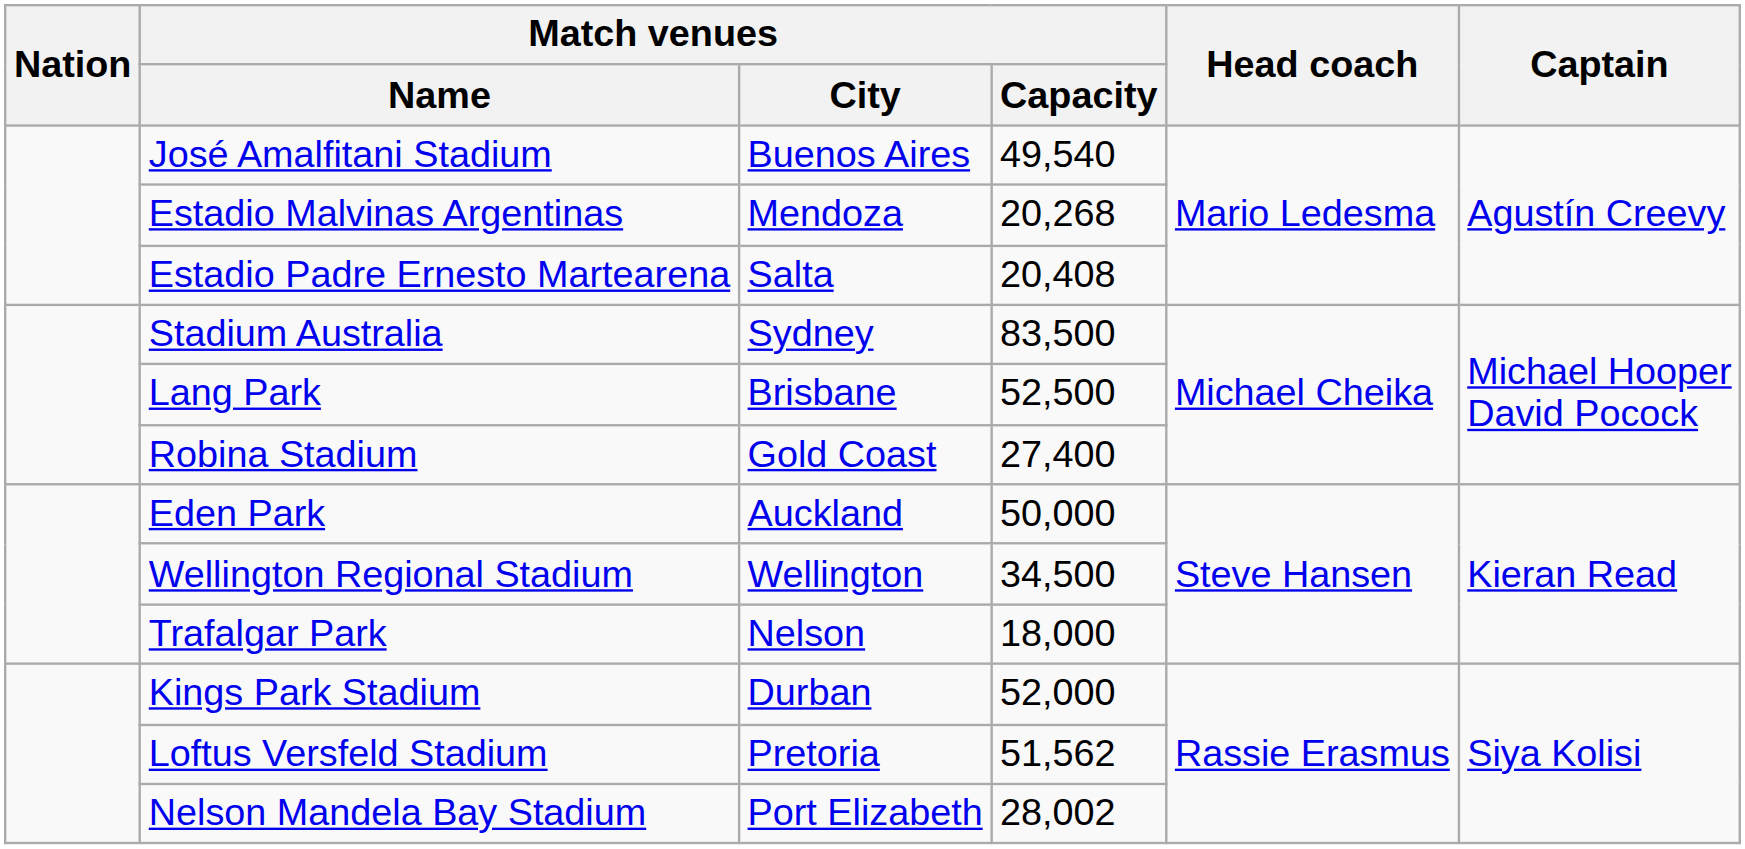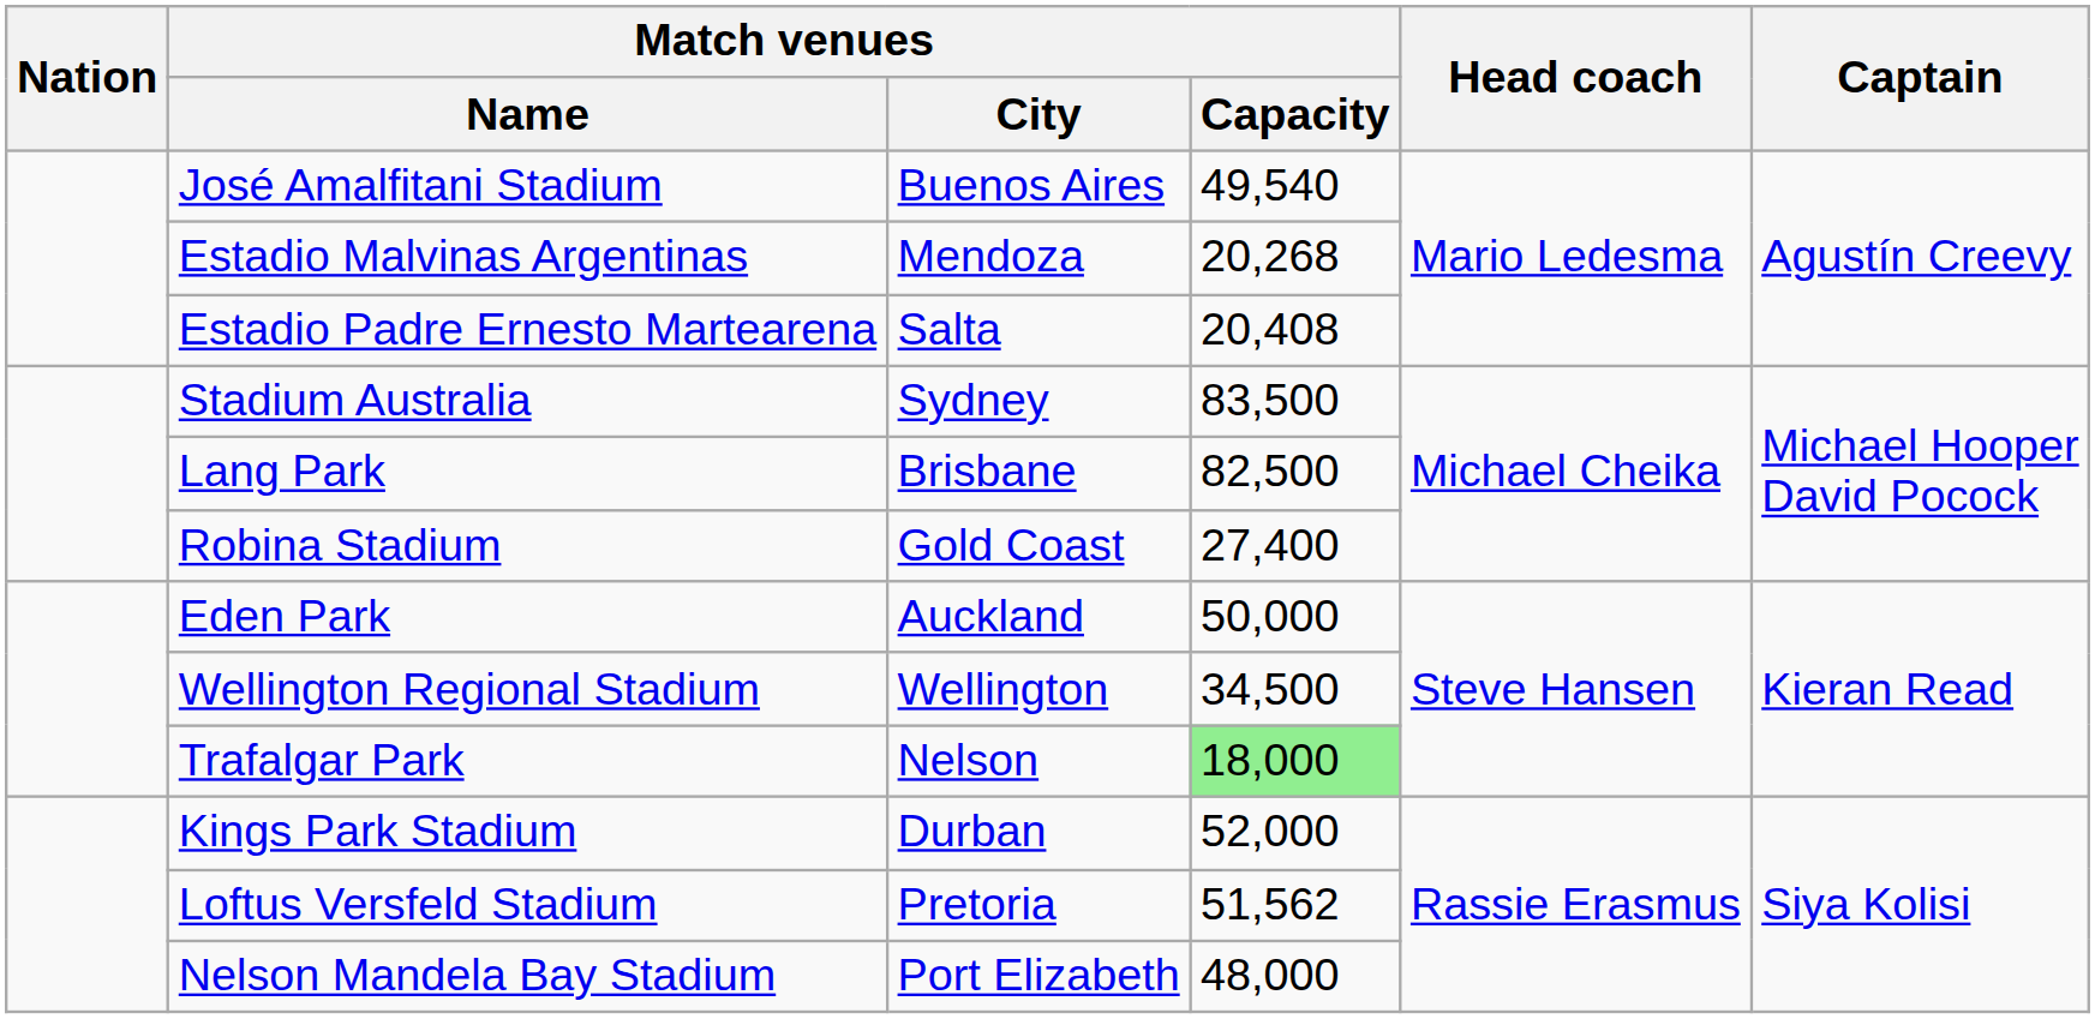 <table class="wikitable">
 <tr>
 <th rowspan="2">Nation</th>
 <th colspan="3">Match venues</th>
 <th rowspan="2">Head coach</th>
 <th rowspan="2">Captain</th>
 </tr>
 <tr>
 <th>Name</th>
 <th>City</th>
 <th>Capacity</th>
 </tr>
 <tr>
 <td rowspan="3"></td>
 <td><a href='#'>José Amalfitani Stadium</a></td>
 <td><a href='#'>Buenos Aires</a></td>
 <td>49,540</td>
 <td rowspan="3"> <a href='#'>Mario Ledesma</a></td>
 <td rowspan="3"><a href='#'>Agustín Creevy</a></td>
 </tr>
 <tr>
 <td><a href='#'>Estadio Malvinas Argentinas</a></td>
 <td><a href='#'>Mendoza</a></td>
 <td>20,268</td>
 </tr>
 <tr>
 <td><a href='#'>Estadio Padre Ernesto Martearena</a></td>
 <td><a href='#'>Salta</a></td>
 <td>20,408</td>
 </tr>
 <tr>
 <td rowspan="3"></td>
 <td><a href='#'>Stadium Australia</a></td>
 <td><a href='#'>Sydney</a></td>
 <td>83,500</td>
 <td rowspan="3"> <a href='#'>Michael Cheika</a></td>
 <td rowspan="3"><a href='#'>Michael Hooper</a><br><a href='#'>David Pocock</a></td>
 </tr>
 <tr>
 <td><a href='#'>Lang Park</a></td>
 <td><a href='#'>Brisbane</a></td>
-<td>52,500</td>
+<td>82,500</td>
 </tr>
 <tr>
 <td><a href='#'>Robina Stadium</a></td>
 <td><a href='#'>Gold Coast</a></td>
 <td>27,400</td>
 </tr>
 <tr>
 <td rowspan="3"></td>
 <td><a href='#'>Eden Park</a></td>
 <td><a href='#'>Auckland</a></td>
 <td>50,000</td>
 <td rowspan="3"> <a href='#'>Steve Hansen</a></td>
 <td rowspan="3"><a href='#'>Kieran Read</a></td>
 </tr>
 <tr>
 <td><a href='#'>Wellington Regional Stadium</a></td>
 <td><a href='#'>Wellington</a></td>
 <td>34,500</td>
 </tr>
 <tr>
 <td><a href='#'>Trafalgar Park</a></td>
 <td><a href='#'>Nelson</a></td>
-<td>18,000</td>
+<td style="background: lightgreen;">18,000</td>
 </tr>
 <tr>
 <td rowspan="3"></td>
 <td><a href='#'>Kings Park Stadium</a></td>
 <td><a href='#'>Durban</a></td>
 <td>52,000</td>
 <td rowspan="3"> <a href='#'>Rassie Erasmus</a></td>
 <td rowspan="3"><a href='#'>Siya Kolisi</a></td>
 </tr>
 <tr>
 <td><a href='#'>Loftus Versfeld Stadium</a></td>
 <td><a href='#'>Pretoria</a></td>
 <td>51,562</td>
 </tr>
 <tr>
 <td><a href='#'>Nelson Mandela Bay Stadium</a></td>
 <td><a href='#'>Port Elizabeth</a></td>
-<td>28,002</td>
+<td>48,000</td>
 </tr>
 </table>
